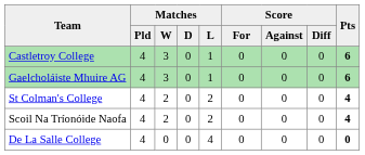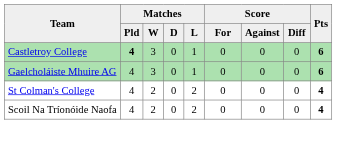 <table style=border-collapse:collapse border=1 cellspacing=0 cellpadding=5>
 <tr align=center bgcolor=#efefef>
 <th rowspan=2 width=165>Team</th>
 <th colspan=4>Matches</th>
 <th colspan=3>Score</th>
 <th rowspan=2width=20>Pts</th>
 </tr>
 <tr align=center bgcolor=#efefef>
 <th width=20>Pld</th>
 <th width=20>W</th>
 <th width=20>D</th>
 <th width=20>L</th>
 <th width=45>For</th>
 <th width=45>Against</th>
 <th width=30>Diff</th>
 </tr>
 <tr align=center style="background:#ACE1AF;">
 <td style="text-align:left;"><a href='#'>Castletroy College</a></td>
-<td>4</td>
+<td><strong>4</strong></td>
 <td>3</td>
 <td>0</td>
 <td>1</td>
 <td>0</td>
 <td>0</td>
 <td>0</td>
 <td><strong>6</strong></td>
 </tr>
 <tr align=center style="background:#ACE1AF;">
 <td style="text-align:left;"><a href='#'>Gaelcholáiste Mhuire AG</a></td>
 <td>4</td>
 <td>3</td>
 <td>0</td>
 <td>1</td>
 <td>0</td>
 <td>0</td>
 <td>0</td>
 <td><strong>6</strong></td>
 </tr>
 <tr align=center>
 <td style="text-align:left;"><a href='#'>St Colman's College</a></td>
 <td>4</td>
 <td>2</td>
 <td>0</td>
 <td>2</td>
 <td>0</td>
 <td>0</td>
 <td>0</td>
 <td><strong>4</strong></td>
 </tr>
 <tr align=center>
 <td style="text-align:left;">Scoil Na Tríonóide Naofa</td>
 <td>4</td>
 <td>2</td>
 <td>0</td>
 <td>2</td>
 <td>0</td>
 <td>0</td>
 <td>0</td>
 <td><strong>4</strong></td>
 </tr>
-<tr align=center>
-<td style="text-align:left;"><a href='#'>De La Salle College</a></td>
-<td>4</td>
-<td>0</td>
-<td>0</td>
-<td>4</td>
-<td>0</td>
-<td>0</td>
-<td>0</td>
-<td><strong>0</strong></td>
-</tr>
 </table>
